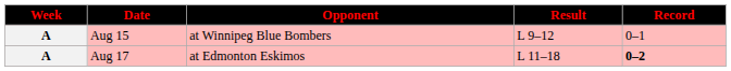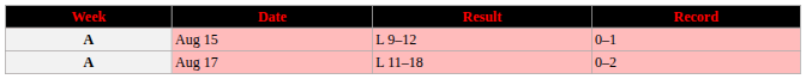 <table class="wikitable" width="70%">
 <tr align="center"  style="background:black;color:red;">
 <td><strong>Week</strong></td>
 <td><strong>Date</strong></td>
-<td><strong>Opponent</strong></td>
 <td><strong>Result</strong></td>
 <td><strong>Record</strong></td>
 </tr>
 <tr style="background:#ffbbbb">
 <th>A</th>
 <td>Aug 15</td>
-<td>at Winnipeg Blue Bombers</td>
 <td>L 9–12</td>
 <td>0–1</td>
 </tr>
 <tr style="background:#ffbbbb">
 <th>A</th>
 <td>Aug 17</td>
-<td>at Edmonton Eskimos</td>
 <td>L 11–18</td>
-<td><strong>0–2</strong></td>
+<td>0–2</td>
 </tr>
 </table>
